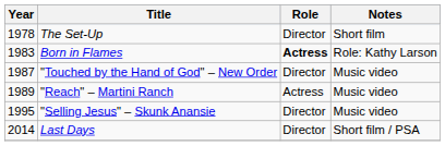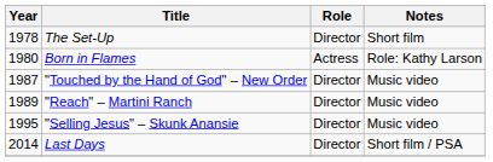 <table class="wikitable">
 <tr style="background:#B0C4DE; text-align:center;"|>
 <th>Year</th>
 <th>Title</th>
 <th>Role</th>
 <th>Notes</th>
 </tr>
 <tr>
 <td>1978</td>
 <td><em>The Set-Up</em></td>
 <td>Director</td>
 <td>Short film</td>
 </tr>
 <tr>
-<td>1983</td>
+<td>1980</td>
 <td><em><a href='#'>Born in Flames</a></em></td>
-<td><strong>Actress</strong></td>
+<td>Actress</td>
 <td>Role: Kathy Larson</td>
 </tr>
 <tr>
 <td>1987</td>
 <td>"<a href='#'>Touched by the Hand of God</a>" – <a href='#'>New Order</a></td>
 <td>Director</td>
 <td>Music video</td>
 </tr>
 <tr>
 <td>1989</td>
 <td>"<a href='#'>Reach</a>" – <a href='#'>Martini Ranch</a></td>
-<td>Actress</td>
+<td>Director</td>
 <td>Music video</td>
 </tr>
 <tr>
 <td>1995</td>
 <td>"<a href='#'>Selling Jesus</a>" – <a href='#'>Skunk Anansie</a></td>
 <td>Director</td>
 <td>Music video</td>
 </tr>
 <tr>
 <td>2014</td>
 <td><em><a href='#'>Last Days</a></em></td>
 <td>Director</td>
 <td>Short film / PSA</td>
 </tr>
 <tr>
 </tr>
 </table>
